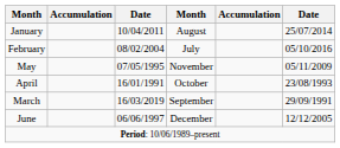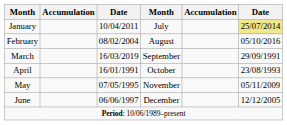 <table class="wikitable" style="float:left; margin:0.5em; border-collapse:collapse; text-align:center; font-size:88%">
 <tr>
 <th>Month</th>
 <th>Accumulation</th>
 <th>Date</th>
 <th>Month</th>
 <th>Accumulation</th>
 <th>Date</th>
 </tr>
 <tr>
 <td>January</td>
 <td></td>
 <td>10/04/2011</td>
-<td>August</td>
+<td>July</td>
 <td></td>
-<td>25/07/2014</td>
+<td style="background: khaki;">25/07/2014</td>
 </tr>
 <tr>
 <td>February</td>
 <td></td>
 <td>08/02/2004</td>
-<td>July</td>
+<td>August</td>
 <td></td>
 <td>05/10/2016</td>
 </tr>
 <tr>
-<td>May</td>
+<td>March</td>
 <td></td>
-<td>07/05/1995</td>
-<td>November</td>
+<td>16/03/2019</td>
+<td>September</td>
 <td></td>
-<td>05/11/2009</td>
+<td>29/09/1991</td>
 </tr>
 <tr>
 <td>April</td>
 <td></td>
 <td>16/01/1991</td>
 <td>October</td>
 <td></td>
 <td>23/08/1993</td>
 </tr>
 <tr>
-<td>March</td>
+<td>May</td>
 <td></td>
-<td>16/03/2019</td>
-<td>September</td>
+<td>07/05/1995</td>
+<td>November</td>
 <td></td>
-<td>29/09/1991</td>
+<td>05/11/2009</td>
 </tr>
 <tr>
 <td>June</td>
 <td></td>
 <td>06/06/1997</td>
 <td>December</td>
 <td></td>
 <td>12/12/2005</td>
 </tr>
 <tr>
 <td colspan="6" style="font-size:85%"><strong>Period</strong>: 10/06/1989–present</td>
 </tr>
 </table>
